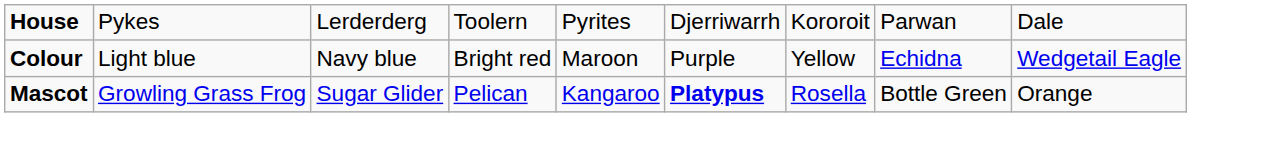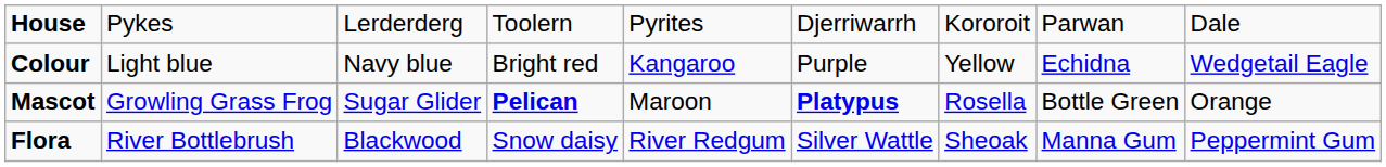 <table class="wikitable">
 <tr>
 <td><strong>House</strong></td>
 <td>Pykes</td>
 <td>Lerderderg</td>
 <td>Toolern</td>
 <td>Pyrites</td>
 <td>Djerriwarrh</td>
 <td>Kororoit</td>
 <td>Parwan</td>
 <td>Dale</td>
 </tr>
 <tr>
 <td><strong>Colour</strong></td>
 <td>Light blue</td>
 <td>Navy blue</td>
 <td>Bright red</td>
-<td>Maroon</td>
+<td><a href='#'>Kangaroo</a></td>
 <td>Purple</td>
 <td>Yellow</td>
 <td><a href='#'>Echidna</a></td>
 <td><a href='#'>Wedgetail Eagle</a></td>
 </tr>
 <tr>
 <td><strong>Mascot</strong></td>
 <td><a href='#'>Growling Grass Frog</a></td>
 <td><a href='#'>Sugar Glider</a></td>
-<td><a href='#'>Pelican</a></td>
-<td><a href='#'>Kangaroo</a></td>
+<td><strong><a href='#'>Pelican</a></strong></td>
+<td>Maroon</td>
 <td><strong><a href='#'>Platypus</a></strong></td>
 <td><a href='#'>Rosella</a></td>
 <td>Bottle Green</td>
 <td>Orange</td>
 </tr>
+<tr>
+<td><strong>Flora</strong></td>
+<td><a href='#'>River Bottlebrush</a></td>
+<td><a href='#'>Blackwood</a></td>
+<td><a href='#'>Snow daisy</a></td>
+<td><a href='#'>River Redgum</a></td>
+<td><a href='#'>Silver Wattle</a></td>
+<td><a href='#'>Sheoak</a></td>
+<td><a href='#'>Manna Gum</a></td>
+<td><a href='#'>Peppermint Gum</a></td>
+</tr>
 </table>
